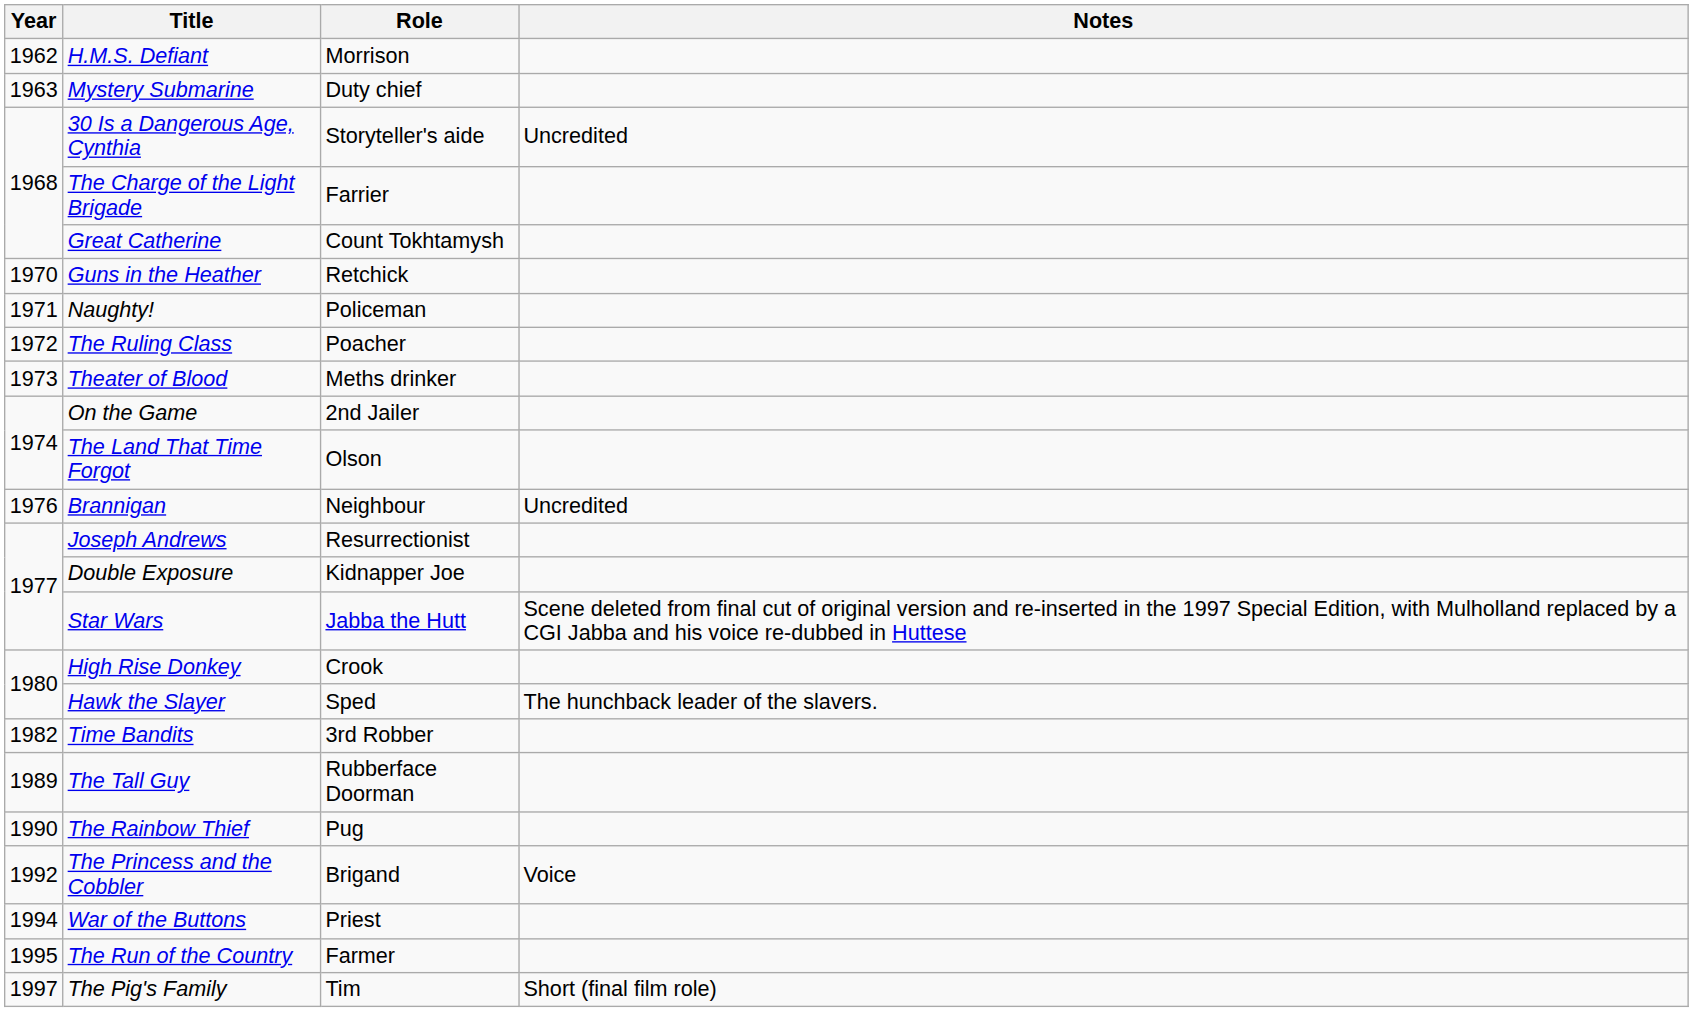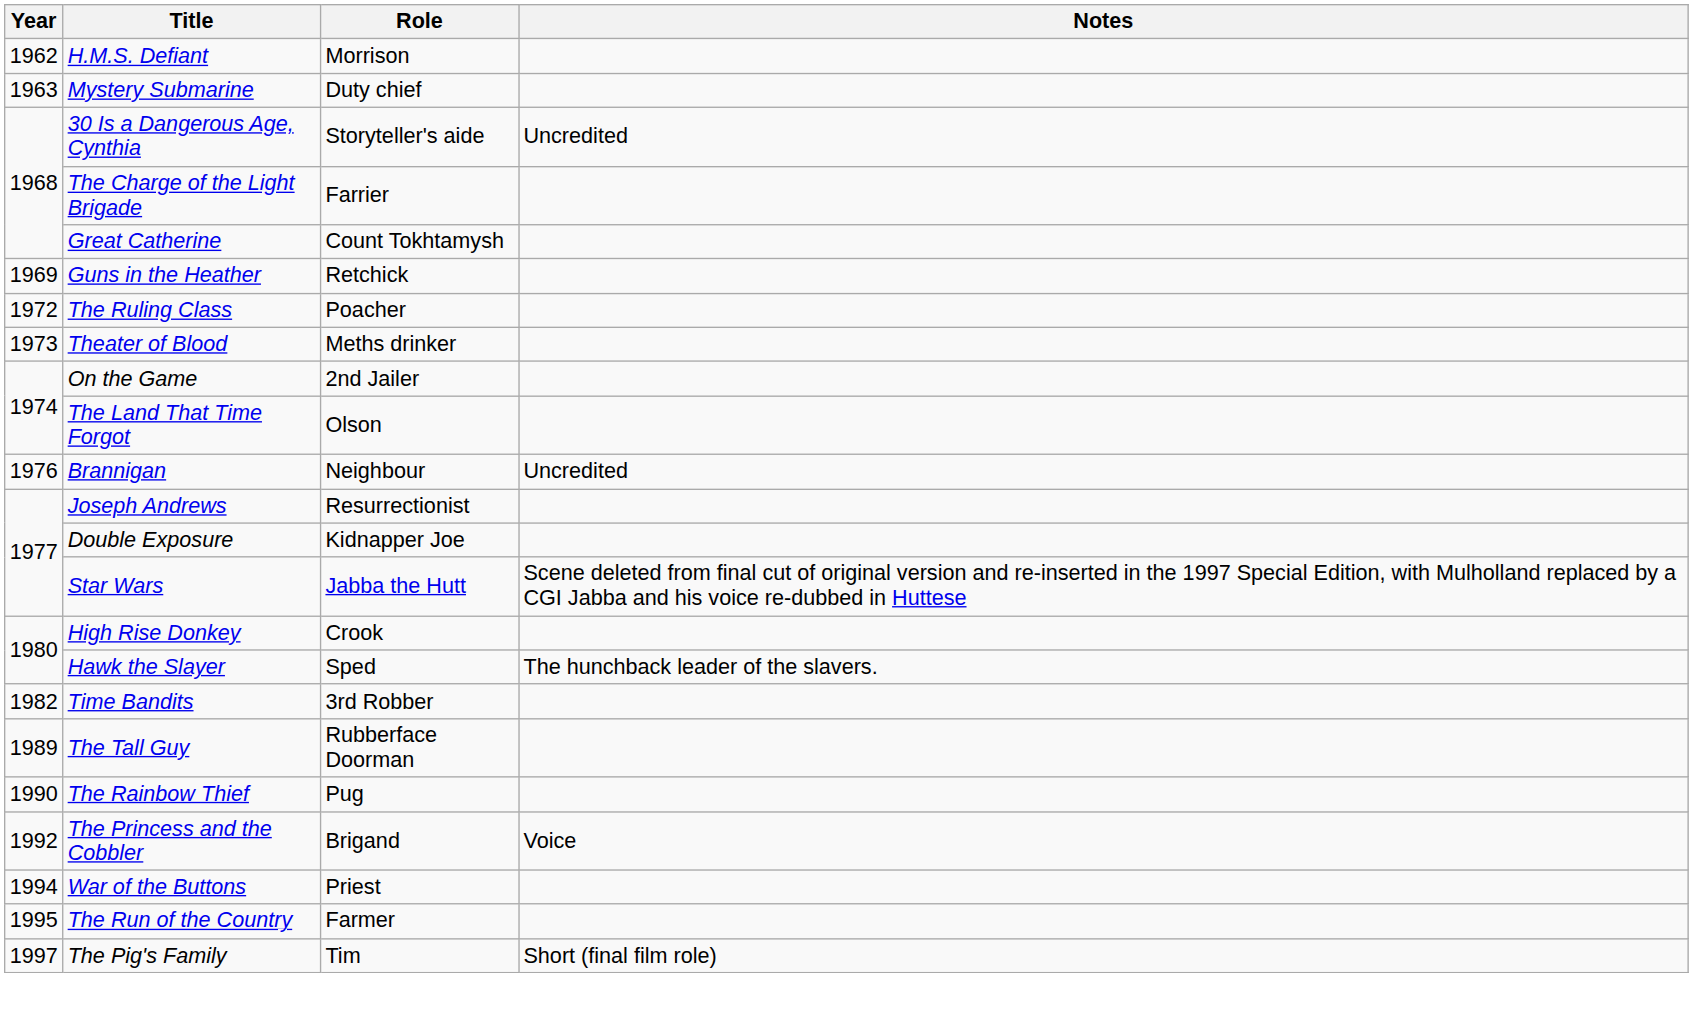 <table class="wikitable">
 <tr>
 <th>Year</th>
 <th>Title</th>
 <th>Role</th>
 <th>Notes</th>
 </tr>
 <tr>
 <td>1962</td>
 <td><em><a href='#'>H.M.S. Defiant</a></em></td>
 <td>Morrison</td>
 <td></td>
 </tr>
 <tr>
 <td>1963</td>
 <td><em><a href='#'>Mystery Submarine</a></em></td>
 <td>Duty chief</td>
 <td></td>
 </tr>
 <tr>
 <td rowspan="3">1968</td>
 <td><em><a href='#'>30 Is a Dangerous Age, Cynthia</a></em></td>
 <td>Storyteller's aide</td>
 <td>Uncredited</td>
 </tr>
 <tr>
 <td><em><a href='#'>The Charge of the Light Brigade</a></em></td>
 <td>Farrier</td>
 <td></td>
 </tr>
 <tr>
 <td><em><a href='#'>Great Catherine</a></em></td>
 <td>Count Tokhtamysh</td>
 <td></td>
 </tr>
 <tr>
-<td>1970</td>
+<td>1969</td>
 <td><em><a href='#'>Guns in the Heather</a></em></td>
 <td>Retchick</td>
-<td></td>
-</tr>
-<tr>
-<td>1971</td>
-<td><em>Naughty!</em></td>
-<td>Policeman</td>
 <td></td>
 </tr>
 <tr>
 <td>1972</td>
 <td><em><a href='#'>The Ruling Class</a></em></td>
 <td>Poacher</td>
 <td></td>
 </tr>
 <tr>
 <td>1973</td>
 <td><em><a href='#'>Theater of Blood</a></em></td>
 <td>Meths drinker</td>
 <td></td>
 </tr>
 <tr>
 <td rowspan="2">1974</td>
 <td><em>On the Game</em></td>
 <td>2nd Jailer</td>
 <td></td>
 </tr>
 <tr>
 <td><em><a href='#'>The Land That Time Forgot</a></em></td>
 <td>Olson</td>
 <td></td>
 </tr>
 <tr>
 <td>1976</td>
 <td><em><a href='#'>Brannigan</a></em></td>
 <td>Neighbour</td>
 <td>Uncredited</td>
 </tr>
 <tr>
 <td rowspan="3">1977</td>
 <td><em><a href='#'>Joseph Andrews</a></em></td>
 <td>Resurrectionist</td>
 <td></td>
 </tr>
 <tr>
 <td><em>Double Exposure</em></td>
 <td>Kidnapper Joe</td>
 <td></td>
 </tr>
 <tr>
 <td><em><a href='#'>Star Wars</a></em></td>
 <td><a href='#'>Jabba the Hutt</a></td>
 <td>Scene deleted from final cut of original version and re-inserted in the 1997 Special Edition, with Mulholland replaced by a CGI Jabba and his voice re-dubbed in <a href='#'>Huttese</a></td>
 </tr>
 <tr>
 <td rowspan="2">1980</td>
 <td><em><a href='#'>High Rise Donkey</a></em></td>
 <td>Crook</td>
 <td></td>
 </tr>
 <tr>
 <td><em><a href='#'>Hawk the Slayer</a></em></td>
 <td>Sped</td>
 <td>The hunchback leader of the slavers.</td>
 </tr>
 <tr>
 <td>1982</td>
 <td><em><a href='#'>Time Bandits</a></em></td>
 <td>3rd Robber</td>
 <td></td>
 </tr>
 <tr>
 <td>1989</td>
 <td><em><a href='#'>The Tall Guy</a></em></td>
 <td>Rubberface Doorman</td>
 <td></td>
 </tr>
 <tr>
 <td>1990</td>
 <td><em><a href='#'>The Rainbow Thief</a></em></td>
 <td>Pug</td>
 <td></td>
 </tr>
 <tr>
 <td>1992</td>
 <td><em><a href='#'>The Princess and the Cobbler</a></em></td>
 <td>Brigand</td>
 <td>Voice</td>
 </tr>
 <tr>
 <td>1994</td>
 <td><em><a href='#'>War of the Buttons</a></em></td>
 <td>Priest</td>
 <td></td>
 </tr>
 <tr>
 <td>1995</td>
 <td><em><a href='#'>The Run of the Country</a></em></td>
 <td>Farmer</td>
 <td></td>
 </tr>
 <tr>
 <td>1997</td>
 <td><em>The Pig's Family</em></td>
 <td>Tim</td>
 <td>Short (final film role)</td>
 </tr>
 </table>
